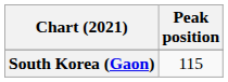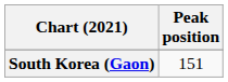 <table class="wikitable sortable plainrowheaders" style="text-align:center">
 <tr>
 <th scope="col">Chart (2021)</th>
 <th scope="col">Peak<br>position</th>
 </tr>
 <tr>
 </tr>
 <tr>
 <th scope="row">South Korea (<a href='#'>Gaon</a>)</th>
-<td>115</td>
+<td>151</td>
 </tr>
 </table>
